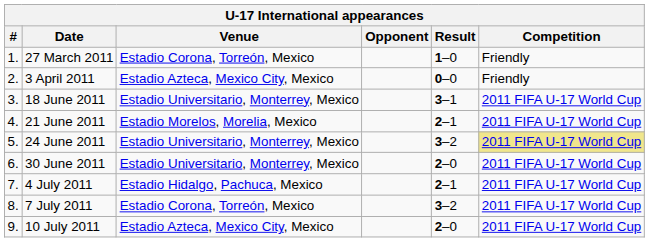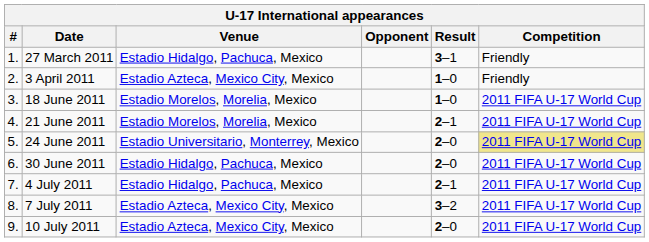 <table class="wikitable collapsible collapsed" style="font-size:90%">
 <tr>
 <th colspan="7"><strong> U-17 International appearances</strong></th>
 </tr>
 <tr>
 <th>#</th>
 <th>Date</th>
 <th>Venue</th>
 <th>Opponent</th>
 <th>Result</th>
 <th>Competition</th>
 </tr>
 <tr>
 <td>1.</td>
 <td>27 March 2011</td>
-<td><a href='#'>Estadio Corona</a>, <a href='#'>Torreón</a>, Mexico</td>
+<td><a href='#'>Estadio Hidalgo</a>, <a href='#'>Pachuca</a>, Mexico</td>
 <td></td>
-<td><strong>1</strong>–0</td>
+<td><strong>3</strong>–1</td>
 <td>Friendly</td>
 </tr>
 <tr>
 <td>2.</td>
 <td>3 April 2011</td>
 <td><a href='#'>Estadio Azteca</a>, <a href='#'>Mexico City</a>, Mexico</td>
 <td></td>
-<td><strong>0</strong>–0</td>
+<td><strong>1</strong>–0</td>
 <td>Friendly</td>
 </tr>
 <tr>
 <td>3.</td>
 <td>18 June 2011</td>
-<td><a href='#'>Estadio Universitario</a>, <a href='#'>Monterrey</a>, Mexico</td>
+<td><a href='#'>Estadio Morelos</a>, <a href='#'>Morelia</a>, Mexico</td>
 <td></td>
-<td><strong>3</strong>–1</td>
+<td><strong>1</strong>–0</td>
 <td><a href='#'>2011 FIFA U-17 World Cup</a></td>
 </tr>
 <tr>
 <td>4.</td>
 <td>21 June 2011</td>
 <td><a href='#'>Estadio Morelos</a>, <a href='#'>Morelia</a>, Mexico</td>
 <td></td>
 <td><strong>2</strong>–1</td>
 <td><a href='#'>2011 FIFA U-17 World Cup</a></td>
 </tr>
 <tr>
 <td>5.</td>
 <td>24 June 2011</td>
 <td><a href='#'>Estadio Universitario</a>, <a href='#'>Monterrey</a>, Mexico</td>
 <td></td>
-<td><strong>3</strong>–2</td>
+<td><strong>2</strong>–0</td>
 <td style="background: khaki;"><a href='#'>2011 FIFA U-17 World Cup</a></td>
 </tr>
 <tr>
 <td>6.</td>
 <td>30 June 2011</td>
-<td><a href='#'>Estadio Universitario</a>, <a href='#'>Monterrey</a>, Mexico</td>
+<td><a href='#'>Estadio Hidalgo</a>, <a href='#'>Pachuca</a>, Mexico</td>
 <td></td>
 <td><strong>2</strong>–0</td>
 <td><a href='#'>2011 FIFA U-17 World Cup</a></td>
 </tr>
 <tr>
 <td>7.</td>
 <td>4 July 2011</td>
 <td><a href='#'>Estadio Hidalgo</a>, <a href='#'>Pachuca</a>, Mexico</td>
 <td></td>
 <td><strong>2</strong>–1</td>
 <td><a href='#'>2011 FIFA U-17 World Cup</a></td>
 </tr>
 <tr>
 <td>8.</td>
 <td>7 July 2011</td>
-<td><a href='#'>Estadio Corona</a>, <a href='#'>Torreón</a>, Mexico</td>
+<td><a href='#'>Estadio Azteca</a>, <a href='#'>Mexico City</a>, Mexico</td>
 <td></td>
 <td><strong>3</strong>–2</td>
 <td><a href='#'>2011 FIFA U-17 World Cup</a></td>
 </tr>
 <tr>
 <td>9.</td>
 <td>10 July 2011</td>
 <td><a href='#'>Estadio Azteca</a>, <a href='#'>Mexico City</a>, Mexico</td>
 <td></td>
 <td><strong>2</strong>–0</td>
 <td><a href='#'>2011 FIFA U-17 World Cup</a></td>
 </tr>
 </table>
